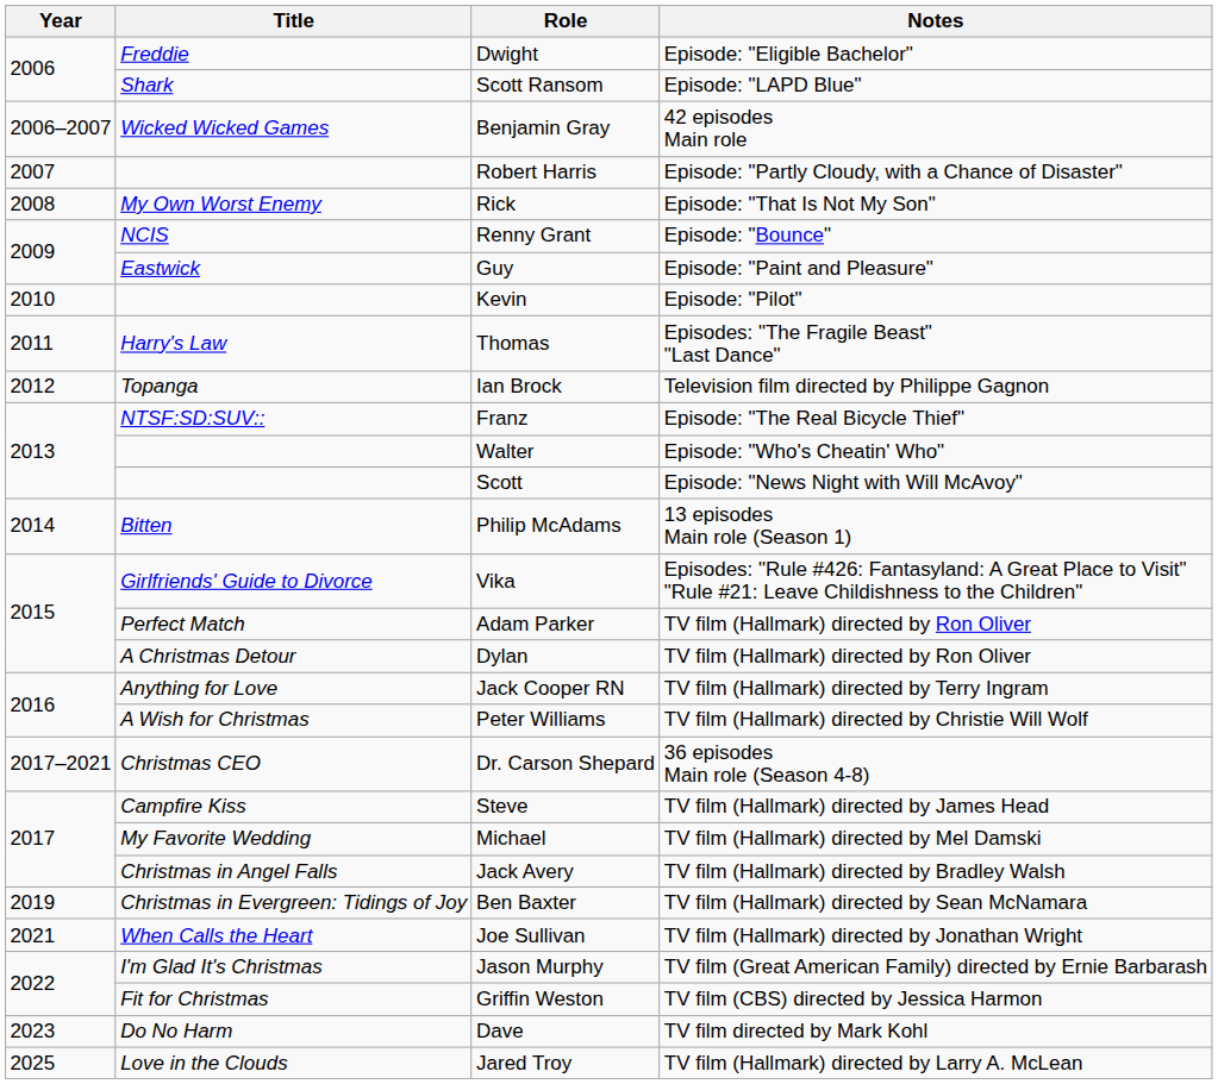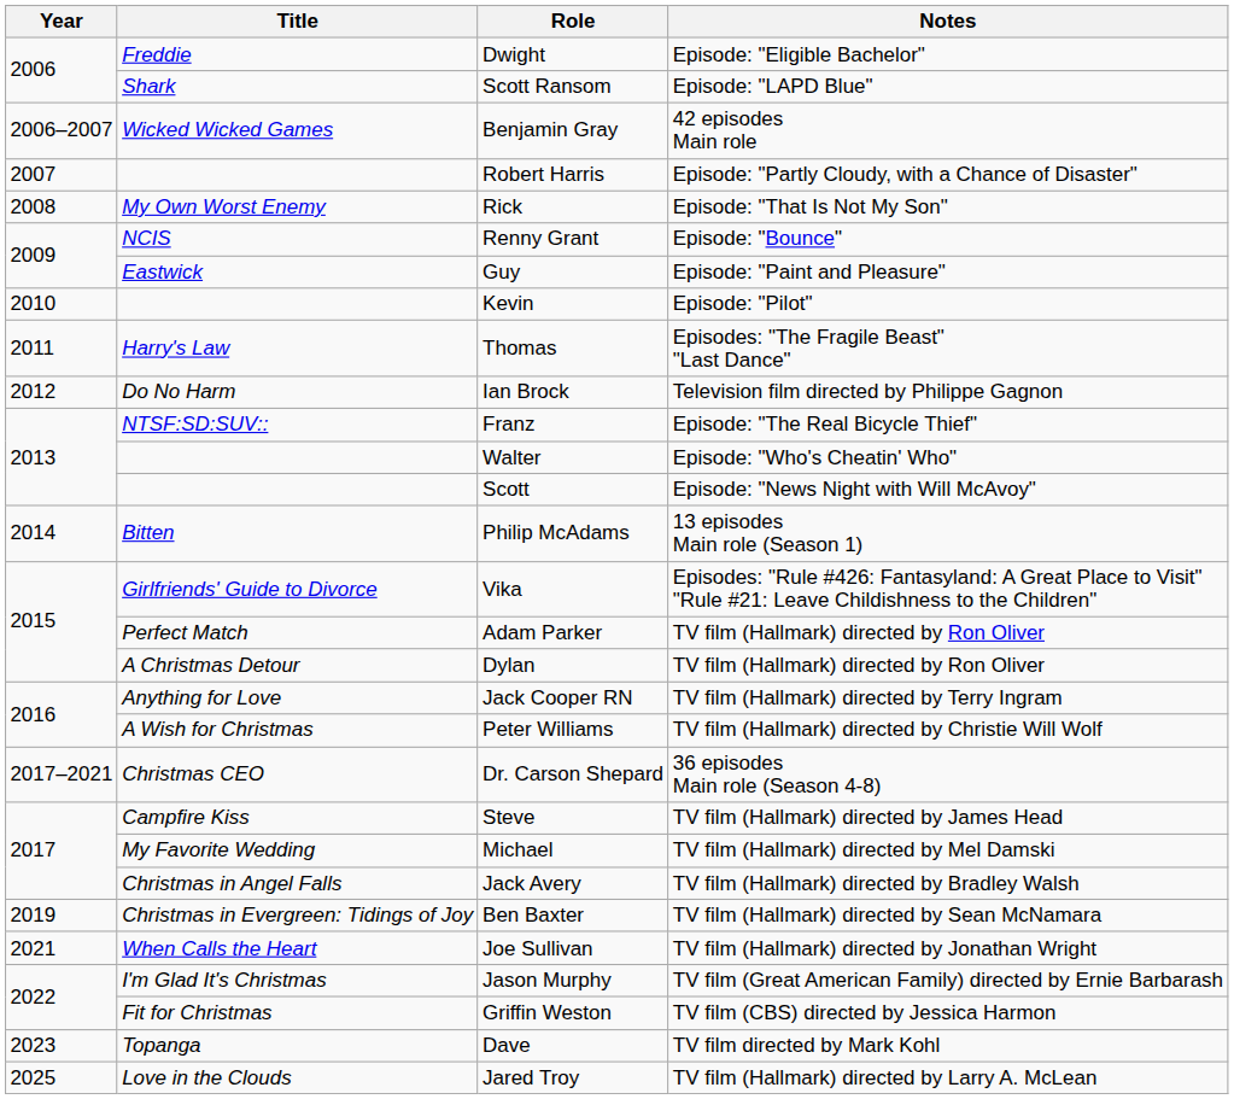 <table class="wikitable sortable">
 <tr>
 <th>Year</th>
 <th>Title</th>
 <th>Role</th>
 <th class="unsortable">Notes</th>
 </tr>
 <tr>
 <td rowspan=2>2006</td>
 <td><em><a href='#'>Freddie</a></em></td>
 <td>Dwight</td>
 <td>Episode: "Eligible Bachelor"</td>
 </tr>
 <tr>
 <td><em><a href='#'>Shark</a></em></td>
 <td>Scott Ransom</td>
 <td>Episode: "LAPD Blue"</td>
 </tr>
 <tr>
 <td>2006–2007</td>
 <td><em><a href='#'>Wicked Wicked Games</a></em></td>
 <td>Benjamin Gray</td>
 <td>42 episodes <br> Main role</td>
 </tr>
 <tr>
 <td>2007</td>
 <td><em></em></td>
 <td>Robert Harris</td>
 <td>Episode: "Partly Cloudy, with a Chance of Disaster"</td>
 </tr>
 <tr>
 <td>2008</td>
 <td><em><a href='#'>My Own Worst Enemy</a></em></td>
 <td>Rick</td>
 <td>Episode: "That Is Not My Son"</td>
 </tr>
 <tr>
 <td rowspan=2>2009</td>
 <td><em><a href='#'>NCIS</a></em></td>
 <td>Renny Grant</td>
 <td>Episode: "<a href='#'>Bounce</a>"</td>
 </tr>
 <tr>
 <td><em><a href='#'>Eastwick</a></em></td>
 <td>Guy</td>
 <td>Episode: "Paint and Pleasure"</td>
 </tr>
 <tr>
 <td>2010</td>
 <td><em></em></td>
 <td>Kevin</td>
 <td>Episode: "Pilot"</td>
 </tr>
 <tr>
 <td>2011</td>
 <td><em><a href='#'>Harry's Law</a></em></td>
 <td>Thomas</td>
 <td>Episodes: "The Fragile Beast" <br> "Last Dance"</td>
 </tr>
 <tr>
 <td>2012</td>
-<td><em>Topanga</em></td>
+<td><em>Do No Harm</em></td>
 <td>Ian Brock</td>
 <td>Television film directed by Philippe Gagnon</td>
 </tr>
 <tr>
 <td rowspan=3>2013</td>
 <td><em><a href='#'>NTSF:SD:SUV::</a></em></td>
 <td>Franz</td>
 <td>Episode: "The Real Bicycle Thief"</td>
 </tr>
 <tr>
 <td><em></em></td>
 <td>Walter</td>
 <td>Episode: "Who's Cheatin' Who"</td>
 </tr>
 <tr>
 <td><em></em></td>
 <td>Scott</td>
 <td>Episode: "News Night with Will McAvoy"</td>
 </tr>
 <tr>
 <td>2014</td>
 <td><em><a href='#'>Bitten</a></em></td>
 <td>Philip McAdams</td>
 <td>13 episodes <br> Main role (Season 1)</td>
 </tr>
 <tr>
 <td rowspan=3>2015</td>
 <td><em><a href='#'>Girlfriends' Guide to Divorce</a></em></td>
 <td>Vika</td>
 <td>Episodes: "Rule #426: Fantasyland: A Great Place to Visit" <br> "Rule #21: Leave Childishness to the Children"</td>
 </tr>
 <tr>
 <td><em>Perfect Match</em></td>
 <td>Adam Parker</td>
 <td>TV film (Hallmark) directed by <a href='#'>Ron Oliver</a></td>
 </tr>
 <tr>
 <td><em>A Christmas Detour</em></td>
 <td>Dylan</td>
 <td>TV film (Hallmark) directed by Ron Oliver</td>
 </tr>
 <tr>
 <td rowspan=2>2016</td>
 <td><em>Anything for Love</em></td>
 <td>Jack Cooper RN</td>
 <td>TV film (Hallmark) directed by Terry Ingram</td>
 </tr>
 <tr>
 <td><em>A Wish for Christmas</em></td>
 <td>Peter Williams</td>
 <td>TV film (Hallmark) directed by Christie Will Wolf</td>
 </tr>
 <tr>
 <td>2017–2021</td>
 <td><em>Christmas CEO</em></td>
 <td>Dr. Carson Shepard</td>
 <td>36 episodes <br> Main role (Season 4-8)</td>
 </tr>
 <tr>
 <td rowspan=3>2017</td>
 <td><em>Campfire Kiss</em></td>
 <td>Steve</td>
 <td>TV film (Hallmark) directed by James Head</td>
 </tr>
 <tr>
 <td><em>My Favorite Wedding</em></td>
 <td>Michael</td>
 <td>TV film (Hallmark) directed by Mel Damski</td>
 </tr>
 <tr>
 <td><em>Christmas in Angel Falls</em></td>
 <td>Jack Avery</td>
 <td>TV film (Hallmark) directed by Bradley Walsh</td>
 </tr>
 <tr>
 <td>2019</td>
 <td><em>Christmas in Evergreen: Tidings of Joy</em></td>
 <td>Ben Baxter</td>
 <td>TV film (Hallmark) directed by Sean McNamara</td>
 </tr>
 <tr>
 <td>2021</td>
 <td><em><a href='#'>When Calls the Heart</a></em></td>
 <td>Joe Sullivan</td>
 <td>TV film (Hallmark) directed by Jonathan Wright</td>
 </tr>
 <tr>
 <td rowspan=2>2022</td>
 <td><em>I'm Glad It's Christmas</em></td>
 <td>Jason Murphy</td>
 <td>TV film (Great American Family) directed by Ernie Barbarash</td>
 </tr>
 <tr>
 <td><em>Fit for Christmas</em></td>
 <td>Griffin Weston</td>
 <td>TV film (CBS) directed by Jessica Harmon</td>
 </tr>
 <tr>
 <td>2023</td>
-<td><em>Do No Harm</em></td>
+<td><em>Topanga</em></td>
 <td>Dave</td>
 <td>TV film directed by Mark Kohl</td>
 </tr>
 <tr>
 <td>2025</td>
 <td><em>Love in the Clouds</em></td>
 <td>Jared Troy</td>
 <td>TV film (Hallmark) directed by Larry A. McLean</td>
 </tr>
 </table>
